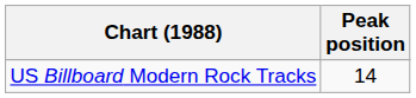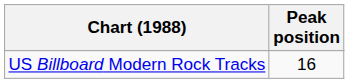 <table class="wikitable sortable plainrowheaders" style="text-align:center">
 <tr>
 <th>Chart (1988)</th>
 <th>Peak<br>position</th>
 </tr>
 <tr>
 </tr>
 <tr>
 <td><a href='#'>US <em>Billboard</em> Modern Rock Tracks</a></td>
-<td align="center">14</td>
+<td align="center">16</td>
 </tr>
 </table>
